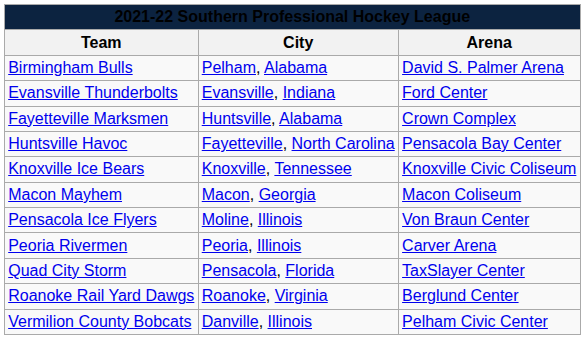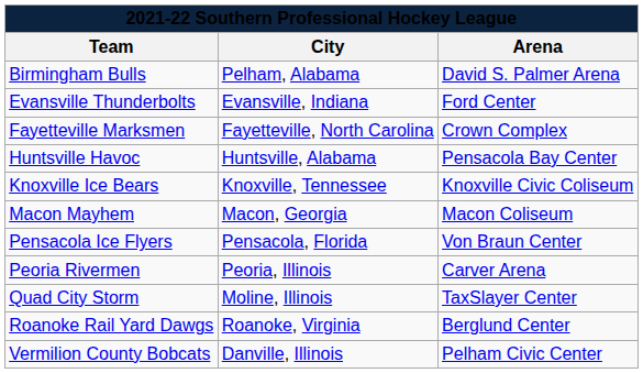 <table class="wikitable" style="width:auto">
 <tr>
 <td bgcolor="#0C2340" align="center" colspan="5"><strong><span>2021-22 Southern Professional Hockey League</span></strong></td>
 </tr>
 <tr>
 <th>Team</th>
 <th>City</th>
 <th>Arena</th>
 </tr>
 <tr>
 <td><a href='#'>Birmingham Bulls</a></td>
 <td><a href='#'>Pelham</a>, <a href='#'>Alabama</a></td>
 <td><a href='#'>David S. Palmer Arena</a></td>
 </tr>
 <tr>
 <td><a href='#'>Evansville Thunderbolts</a></td>
 <td><a href='#'>Evansville</a>, <a href='#'>Indiana</a></td>
 <td><a href='#'>Ford Center</a></td>
 </tr>
 <tr>
 <td><a href='#'>Fayetteville Marksmen</a></td>
-<td><a href='#'>Huntsville</a>, <a href='#'>Alabama</a></td>
+<td><a href='#'>Fayetteville</a>, <a href='#'>North Carolina</a></td>
 <td><a href='#'>Crown Complex</a></td>
 </tr>
 <tr>
 <td><a href='#'>Huntsville Havoc</a></td>
-<td><a href='#'>Fayetteville</a>, <a href='#'>North Carolina</a></td>
+<td><a href='#'>Huntsville</a>, <a href='#'>Alabama</a></td>
 <td><a href='#'>Pensacola Bay Center</a></td>
 </tr>
 <tr>
 <td><a href='#'>Knoxville Ice Bears</a></td>
 <td><a href='#'>Knoxville</a>, <a href='#'>Tennessee</a></td>
 <td><a href='#'>Knoxville Civic Coliseum</a></td>
 </tr>
 <tr>
 <td><a href='#'>Macon Mayhem</a></td>
 <td><a href='#'>Macon</a>, <a href='#'>Georgia</a></td>
 <td><a href='#'>Macon Coliseum</a></td>
 </tr>
 <tr>
 <td><a href='#'>Pensacola Ice Flyers</a></td>
-<td><a href='#'>Moline</a>, <a href='#'>Illinois</a></td>
+<td><a href='#'>Pensacola</a>, <a href='#'>Florida</a></td>
 <td><a href='#'>Von Braun Center</a></td>
 </tr>
 <tr>
 <td><a href='#'>Peoria Rivermen</a></td>
 <td><a href='#'>Peoria</a>, <a href='#'>Illinois</a></td>
 <td><a href='#'>Carver Arena</a></td>
 </tr>
 <tr>
 <td><a href='#'>Quad City Storm</a></td>
-<td><a href='#'>Pensacola</a>, <a href='#'>Florida</a></td>
+<td><a href='#'>Moline</a>, <a href='#'>Illinois</a></td>
 <td><a href='#'>TaxSlayer Center</a></td>
 </tr>
 <tr>
 <td><a href='#'>Roanoke Rail Yard Dawgs</a></td>
 <td><a href='#'>Roanoke</a>, <a href='#'>Virginia</a></td>
 <td><a href='#'>Berglund Center</a></td>
 </tr>
 <tr>
 <td><a href='#'>Vermilion County Bobcats</a></td>
 <td><a href='#'>Danville</a>, <a href='#'>Illinois</a></td>
 <td><a href='#'>Pelham Civic Center</a></td>
 </tr>
 </table>
